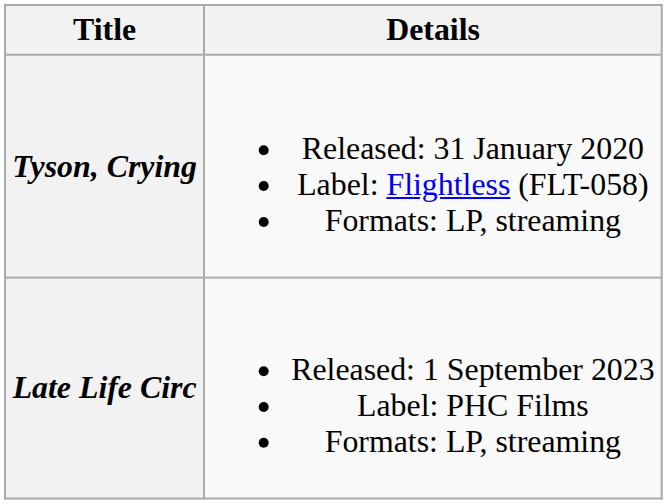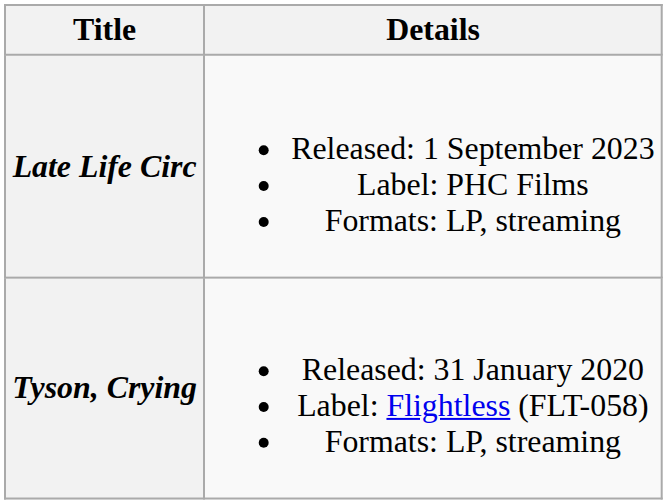 <table class="wikitable plainrowheaders" style="text-align:center;">
 <tr>
 <th scope="col">Title</th>
 <th scope="col">Details</th>
 </tr>
 <tr>
+<th scope="row"><em>Late Life Circ</em></th>
+<td><br><ul><li>Released: 1 September 2023</li><li>Label: PHC Films</li><li>Formats: LP, streaming</li></ul></td>
+</tr>
+<tr>
 <th scope="row"><em>Tyson, Crying</em></th>
 <td><br><ul><li>Released: 31 January 2020</li><li>Label: <a href='#'>Flightless</a> (FLT-058)</li><li>Formats: LP, streaming</li></ul></td>
 </tr>
-<tr>
-<th scope="row"><em>Late Life Circ</em></th>
-<td><br><ul><li>Released: 1 September 2023</li><li>Label: PHC Films</li><li>Formats: LP, streaming</li></ul></td>
-</tr>
 </table>
